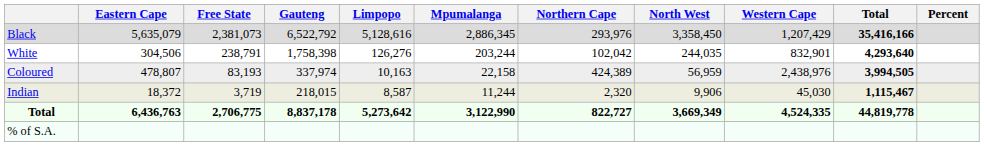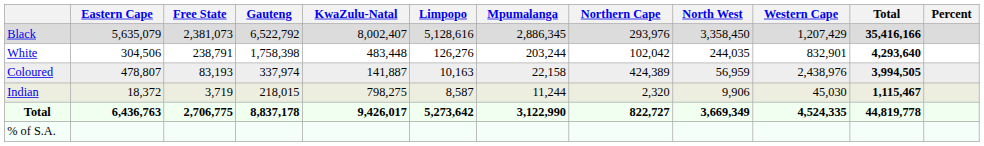 <table class="wikitable" style="width:80%;">
 <tr style="text-align:center">
 <th></th>
 <th><a href='#'>Eastern Cape</a></th>
 <th><a href='#'>Free State</a></th>
 <th><a href='#'>Gauteng</a></th>
+<th><a href='#'>KwaZulu-Natal</a></th>
 <th><a href='#'>Limpopo</a></th>
 <th><a href='#'>Mpumalanga</a></th>
 <th><a href='#'>Northern Cape</a></th>
 <th><a href='#'>North West</a></th>
 <th><a href='#'>Western Cape</a></th>
 <th>Total</th>
 <th>Percent</th>
 </tr>
 <tr style="text-align:right; background:gainsboro;">
 <td style="text-align:left;"><a href='#'>Black</a></td>
 <td>5,635,079</td>
 <td>2,381,073</td>
 <td>6,522,792</td>
+<td>8,002,407</td>
 <td>5,128,616</td>
 <td>2,886,345</td>
 <td>293,976</td>
 <td>3,358,450</td>
 <td>1,207,429</td>
 <td><strong>35,416,166</strong></td>
 <td></td>
 </tr>
 <tr style="text-align:right; background:white;">
 <td style="text-align:left; "><a href='#'>White</a></td>
 <td>304,506</td>
 <td>238,791</td>
 <td>1,758,398</td>
+<td>483,448</td>
 <td>126,276</td>
 <td>203,244</td>
 <td>102,042</td>
 <td>244,035</td>
 <td>832,901</td>
 <td><strong>4,293,640</strong></td>
 <td></td>
 </tr>
 <tr style="text-align:right; background:#eee;">
 <td style="text-align:left;"><a href='#'>Coloured</a></td>
 <td>478,807</td>
 <td>83,193</td>
 <td>337,974</td>
+<td>141,887</td>
 <td>10,163</td>
 <td>22,158</td>
 <td>424,389</td>
 <td>56,959</td>
 <td>2,438,976</td>
 <td><strong>3,994,505</strong></td>
 <td></td>
 </tr>
 <tr style="text-align:right; background:#EEEEE0">
 <td style="text-align:left; "><a href='#'>Indian</a></td>
 <td>18,372</td>
 <td>3,719</td>
 <td>218,015</td>
+<td>798,275</td>
 <td>8,587</td>
 <td>11,244</td>
 <td>2,320</td>
 <td>9,906</td>
 <td>45,030</td>
 <td><strong>1,115,467</strong></td>
 <td></td>
 </tr>
 <tr style="text-align:right; background:honeydew;">
 <td style="text-align:center;"><strong>Total</strong></td>
 <td><strong>6,436,763 </strong></td>
 <td><strong>2,706,775</strong></td>
 <td><strong>8,837,178</strong></td>
+<td><strong>9,426,017</strong></td>
 <td><strong>5,273,642</strong></td>
 <td><strong>3,122,990</strong></td>
 <td><strong>822,727</strong></td>
 <td><strong>3,669,349</strong></td>
 <td><strong>4,524,335</strong></td>
 <td><strong>44,819,778</strong></td>
 <td></td>
 </tr>
 <tr style="text-align:right; background:mintcream;">
 <td style="text-align:left;">% of S.A.</td>
 <td></td>
 <td></td>
 <td></td>
 <td></td>
 <td></td>
 <td></td>
 <td></td>
 <td></td>
 <td></td>
 <td></td>
+<td></td>
 </tr>
 </table>
